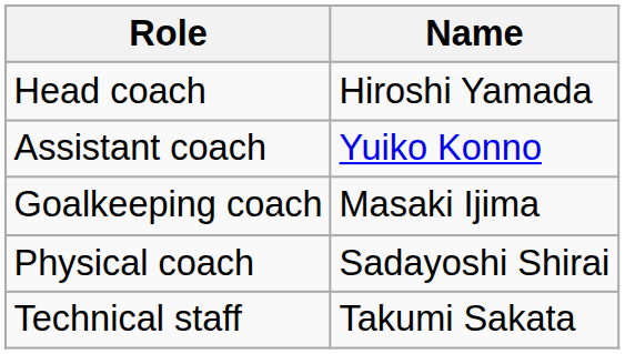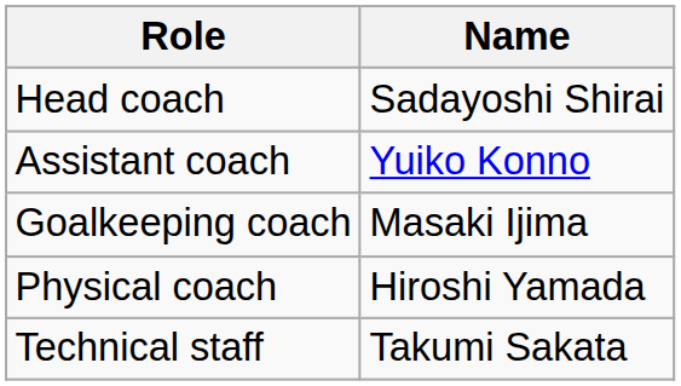 <table class="wikitable">
 <tr>
 <th>Role</th>
 <th>Name</th>
 </tr>
 <tr>
 <td>Head coach</td>
-<td> Hiroshi Yamada</td>
+<td> Sadayoshi Shirai</td>
 </tr>
 <tr>
 <td>Assistant coach</td>
 <td> <a href='#'>Yuiko Konno</a></td>
 </tr>
 <tr>
 <td>Goalkeeping coach</td>
 <td> Masaki Ijima</td>
 </tr>
 <tr>
 <td>Physical coach</td>
-<td> Sadayoshi Shirai</td>
+<td> Hiroshi Yamada</td>
 </tr>
 <tr>
 <td>Technical staff</td>
 <td> Takumi Sakata</td>
 </tr>
 </table>
